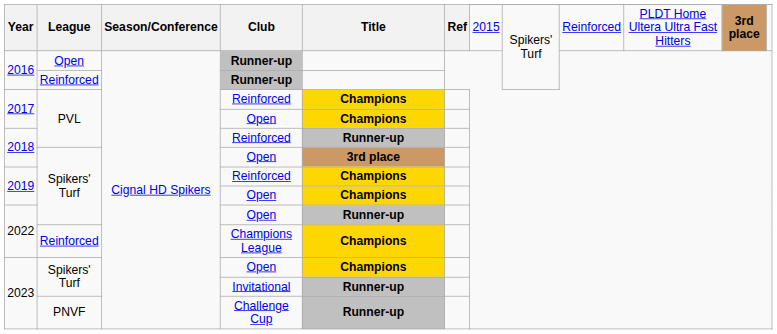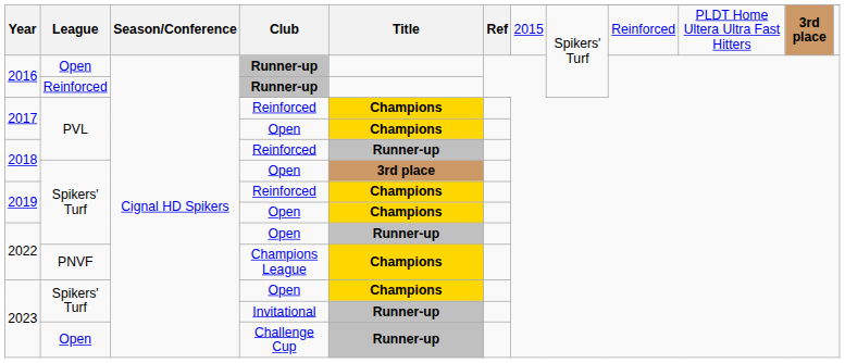 <table class="wikitable sortable" style="text-align:center" width="80%">
 <tr>
 <th style="width:5px;" rowspan="2">Year</th>
 <th style="width:25px;" rowspan="2">League</th>
 <th style="width:100px;" rowspan="2">Season/Conference</th>
 <th style="width:100px;" rowspan="2">Club</th>
 <th style="width:180px;" rowspan="2">Title</th>
 <th style="width:25px;" rowspan="2">Ref</th>
 </tr>
 <tr align=center>
 <td rowspan=1><a href='#'>2015</a></td>
 <td rowspan=3>Spikers' Turf</td>
 <td><a href='#'>Reinforced</a></td>
 <td><a href='#'>PLDT Home Ultera Ultra Fast Hitters</a></td>
 <td style="background: #c96"><strong>3rd place</strong></td>
 <td></td>
 </tr>
 <tr align=center>
 <td rowspan=2><a href='#'>2016</a></td>
 <td><a href='#'>Open</a></td>
 <td rowspan=13><a href='#'>Cignal HD Spikers</a></td>
 <td style="background:silver;"><strong>Runner-up</strong></td>
 <td></td>
 </tr>
 <tr align=center>
 <td><a href='#'>Reinforced</a></td>
 <td style="background:silver;"><strong>Runner-up</strong></td>
 <td></td>
 </tr>
 <tr align=center>
 <td rowspan=2><a href='#'>2017</a></td>
 <td rowspan=3>PVL</td>
 <td><a href='#'>Reinforced</a></td>
 <td style="background:gold"><strong>Champions</strong></td>
 <td></td>
 </tr>
 <tr align=center>
 <td><a href='#'>Open</a></td>
 <td style="background:gold"><strong>Champions</strong></td>
 <td></td>
 </tr>
 <tr align=center>
 <td rowspan=2><a href='#'>2018</a></td>
 <td><a href='#'>Reinforced</a></td>
 <td style="background:silver;"><strong>Runner-up</strong></td>
 <td></td>
 </tr>
 <tr align=center>
 <td rowspan=4>Spikers' Turf</td>
 <td><a href='#'>Open</a></td>
 <td style="background:#CC9966;"><strong>3rd place</strong></td>
 <td></td>
 </tr>
 <tr align=center>
 <td rowspan=2><a href='#'>2019</a></td>
 <td><a href='#'>Reinforced</a></td>
 <td style="background:gold"><strong>Champions</strong></td>
 <td></td>
 </tr>
 <tr align=center>
 <td><a href='#'>Open</a></td>
 <td style="background:gold"><strong>Champions</strong></td>
 <td></td>
 </tr>
 <tr align=center>
 <td rowspan=2>2022</td>
 <td><a href='#'>Open</a></td>
 <td style="background:silver;"><strong>Runner-up</strong></td>
 <td></td>
 </tr>
 <tr align=center>
-<td><a href='#'>Reinforced</a></td>
+<td>PNVF</td>
 <td><a href='#'>Champions League</a></td>
 <td style="background:gold"><strong>Champions</strong></td>
 <td></td>
 </tr>
 <tr align=center>
 <td rowspan=3>2023</td>
 <td rowspan=2>Spikers' Turf</td>
 <td><a href='#'>Open</a></td>
 <td style="background:gold;"><strong>Champions</strong></td>
 <td></td>
 </tr>
 <tr align=center>
 <td><a href='#'>Invitational</a></td>
 <td style="background:silver;"><strong>Runner-up</strong></td>
 <td></td>
 </tr>
 <tr align=center>
-<td>PNVF</td>
+<td><a href='#'>Open</a></td>
 <td><a href='#'>Challenge Cup</a></td>
 <td style="background:silver;"><strong>Runner-up</strong></td>
 <td></td>
 </tr>
 </table>
